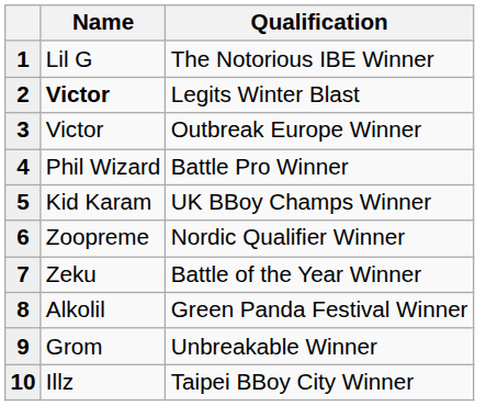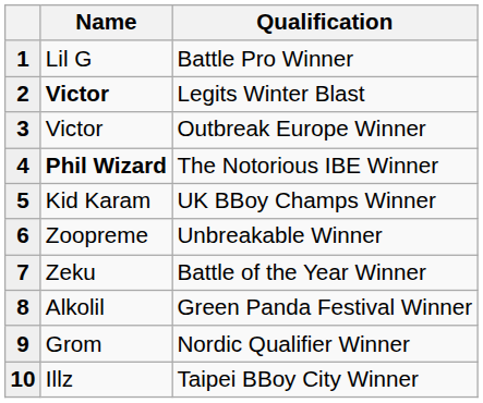 <table class="wikitable">
 <tr>
 <th></th>
 <th>Name</th>
 <th>Qualification</th>
 </tr>
 <tr>
 <th scope="row" style="background:#efefef;">1</th>
 <td> Lil G</td>
-<td>The Notorious IBE Winner</td>
+<td>Battle Pro Winner</td>
 </tr>
 <tr>
 <th scope="row" style="background:#efefef;">2</th>
 <td><strong> Victor</strong></td>
 <td>Legits Winter Blast</td>
 </tr>
 <tr>
 <th scope="row" style="background:#efefef;">3</th>
 <td> Victor</td>
 <td>Outbreak Europe Winner</td>
 </tr>
 <tr>
 <th scope="row" style="background:#efefef;">4</th>
-<td> Phil Wizard</td>
-<td>Battle Pro Winner</td>
+<td><strong> Phil Wizard</strong></td>
+<td>The Notorious IBE Winner</td>
 </tr>
 <tr>
 <th scope="row" style="background:#efefef;">5</th>
 <td> Kid Karam</td>
 <td>UK BBoy Champs Winner</td>
 </tr>
 <tr>
 <th scope="row" style="background:#efefef;">6</th>
 <td> Zoopreme</td>
-<td>Nordic Qualifier Winner</td>
+<td>Unbreakable Winner</td>
 </tr>
 <tr>
 <th scope="row" style="background:#efefef;">7</th>
 <td> Zeku</td>
 <td>Battle of the Year Winner</td>
 </tr>
 <tr>
 <th scope="row" style="background:#efefef;">8</th>
 <td> Alkolil</td>
 <td>Green Panda Festival Winner</td>
 </tr>
 <tr>
 <th scope="row" style="background:#efefef;">9</th>
 <td> Grom</td>
-<td>Unbreakable Winner</td>
+<td>Nordic Qualifier Winner</td>
 </tr>
 <tr>
 <th scope="row" style="background:#efefef;">10</th>
 <td> Illz</td>
 <td>Taipei BBoy City Winner</td>
 </tr>
 </table>
